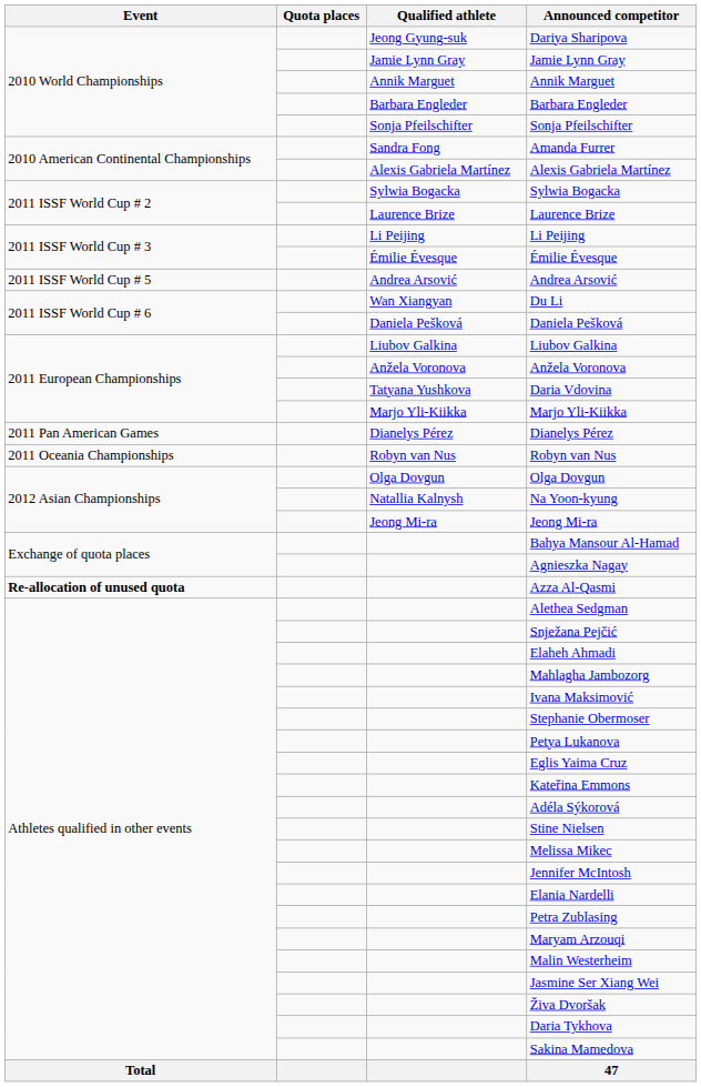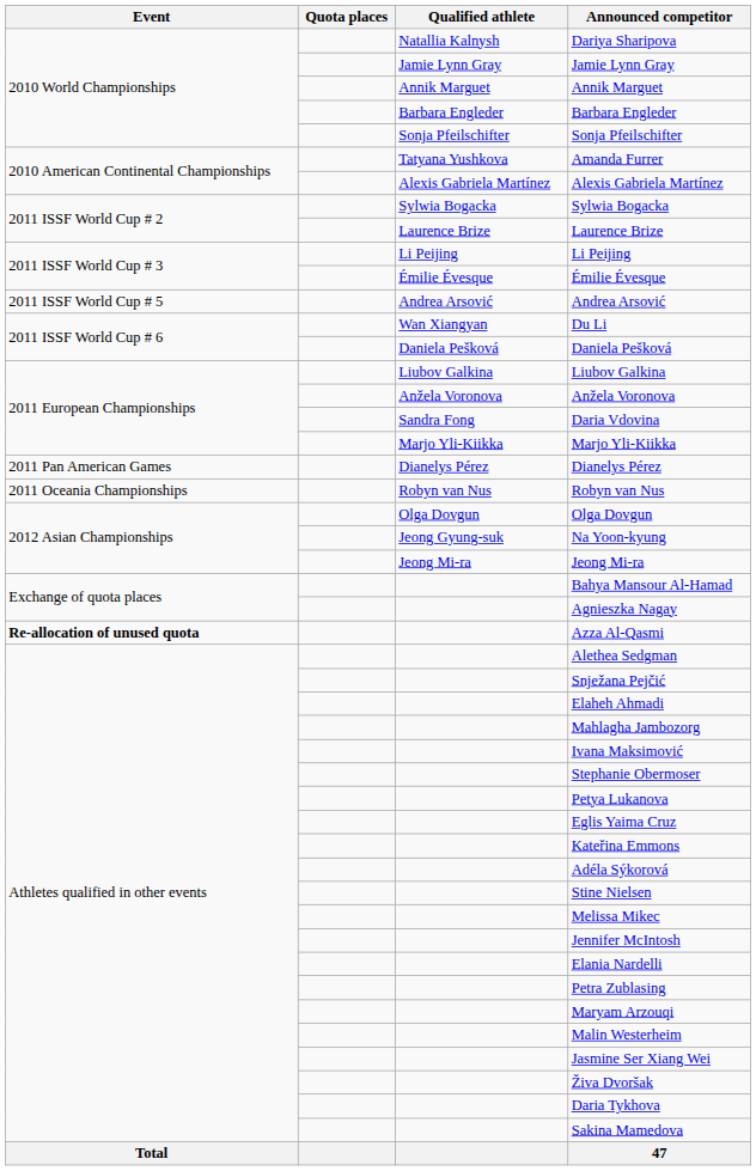 <table class=wikitable style="text-align:left" width=800>
 <tr>
 <th>Event</th>
 <th>Quota places</th>
 <th>Qualified athlete</th>
 <th>Announced competitor</th>
 </tr>
 <tr>
 <td rowspan="5">2010 World Championships</td>
 <td></td>
-<td><a href='#'>Jeong Gyung-suk</a></td>
+<td><a href='#'>Natallia Kalnysh</a></td>
 <td><a href='#'>Dariya Sharipova</a></td>
 </tr>
 <tr>
 <td></td>
 <td><a href='#'>Jamie Lynn Gray</a></td>
 <td><a href='#'>Jamie Lynn Gray</a></td>
 </tr>
 <tr>
 <td></td>
 <td><a href='#'>Annik Marguet</a></td>
 <td><a href='#'>Annik Marguet</a></td>
 </tr>
 <tr>
 <td></td>
 <td><a href='#'>Barbara Engleder</a></td>
 <td><a href='#'>Barbara Engleder</a></td>
 </tr>
 <tr>
 <td></td>
 <td><a href='#'>Sonja Pfeilschifter</a></td>
 <td><a href='#'>Sonja Pfeilschifter</a></td>
 </tr>
 <tr>
 <td rowspan="2">2010 American Continental Championships</td>
 <td></td>
-<td><a href='#'>Sandra Fong</a></td>
+<td><a href='#'>Tatyana Yushkova</a></td>
 <td><a href='#'>Amanda Furrer</a></td>
 </tr>
 <tr>
 <td></td>
 <td><a href='#'>Alexis Gabriela Martínez</a></td>
 <td><a href='#'>Alexis Gabriela Martínez</a></td>
 </tr>
 <tr>
 <td rowspan="2">2011 ISSF World Cup # 2</td>
 <td></td>
 <td><a href='#'>Sylwia Bogacka</a></td>
 <td><a href='#'>Sylwia Bogacka</a></td>
 </tr>
 <tr>
 <td></td>
 <td><a href='#'>Laurence Brize</a></td>
 <td><a href='#'>Laurence Brize</a></td>
 </tr>
 <tr>
 <td rowspan="2">2011 ISSF World Cup # 3</td>
 <td></td>
 <td><a href='#'>Li Peijing</a></td>
 <td><a href='#'>Li Peijing</a></td>
 </tr>
 <tr>
 <td></td>
 <td><a href='#'>Émilie Évesque</a></td>
 <td><a href='#'>Émilie Évesque</a></td>
 </tr>
 <tr>
 <td rowspan="1">2011 ISSF World Cup # 5</td>
 <td></td>
 <td><a href='#'>Andrea Arsović</a></td>
 <td><a href='#'>Andrea Arsović</a></td>
 </tr>
 <tr>
 <td rowspan="2">2011 ISSF World Cup # 6</td>
 <td></td>
 <td><a href='#'>Wan Xiangyan</a></td>
 <td><a href='#'>Du Li</a></td>
 </tr>
 <tr>
 <td></td>
 <td><a href='#'>Daniela Pešková</a></td>
 <td><a href='#'>Daniela Pešková</a></td>
 </tr>
 <tr>
 <td rowspan="4">2011 European Championships</td>
 <td></td>
 <td><a href='#'>Liubov Galkina</a></td>
 <td><a href='#'>Liubov Galkina</a></td>
 </tr>
 <tr>
 <td></td>
 <td><a href='#'>Anžela Voronova</a></td>
 <td><a href='#'>Anžela Voronova</a></td>
 </tr>
 <tr>
 <td></td>
-<td><a href='#'>Tatyana Yushkova</a></td>
+<td><a href='#'>Sandra Fong</a></td>
 <td><a href='#'>Daria Vdovina</a></td>
 </tr>
 <tr>
 <td></td>
 <td><a href='#'>Marjo Yli-Kiikka</a></td>
 <td><a href='#'>Marjo Yli-Kiikka</a></td>
 </tr>
 <tr>
 <td rowspan="1">2011 Pan American Games</td>
 <td></td>
 <td><a href='#'>Dianelys Pérez</a></td>
 <td><a href='#'>Dianelys Pérez</a></td>
 </tr>
 <tr>
 <td rowspan="1">2011 Oceania Championships</td>
 <td></td>
 <td><a href='#'>Robyn van Nus</a></td>
 <td><a href='#'>Robyn van Nus</a></td>
 </tr>
 <tr>
 <td rowspan="3">2012 Asian Championships</td>
 <td></td>
 <td><a href='#'>Olga Dovgun</a></td>
 <td><a href='#'>Olga Dovgun</a></td>
 </tr>
 <tr>
 <td></td>
-<td><a href='#'>Natallia Kalnysh</a></td>
+<td><a href='#'>Jeong Gyung-suk</a></td>
 <td><a href='#'>Na Yoon-kyung</a></td>
 </tr>
 <tr>
 <td></td>
 <td><a href='#'>Jeong Mi-ra</a></td>
 <td><a href='#'>Jeong Mi-ra</a></td>
 </tr>
 <tr>
 <td rowspan="2">Exchange of quota places</td>
 <td></td>
 <td></td>
 <td><a href='#'>Bahya Mansour Al-Hamad</a></td>
 </tr>
 <tr>
 <td></td>
 <td></td>
 <td><a href='#'>Agnieszka Nagay</a></td>
 </tr>
 <tr>
 <td rowspan="1"><strong>Re-allocation of unused quota</strong></td>
 <td></td>
 <td></td>
 <td><a href='#'>Azza Al-Qasmi</a></td>
 </tr>
 <tr>
 <td rowspan="21">Athletes qualified in other events</td>
 <td></td>
 <td></td>
 <td><a href='#'>Alethea Sedgman</a></td>
 </tr>
 <tr>
 <td></td>
 <td></td>
 <td><a href='#'>Snježana Pejčić</a></td>
 </tr>
 <tr>
 <td></td>
 <td></td>
 <td><a href='#'>Elaheh Ahmadi</a></td>
 </tr>
 <tr>
 <td></td>
 <td></td>
 <td><a href='#'>Mahlagha Jambozorg</a></td>
 </tr>
 <tr>
 <td></td>
 <td></td>
 <td><a href='#'>Ivana Maksimović</a></td>
 </tr>
 <tr>
 <td></td>
 <td></td>
 <td><a href='#'>Stephanie Obermoser</a></td>
 </tr>
 <tr>
 <td></td>
 <td></td>
 <td><a href='#'>Petya Lukanova</a></td>
 </tr>
 <tr>
 <td></td>
 <td></td>
 <td><a href='#'>Eglis Yaima Cruz</a></td>
 </tr>
 <tr>
 <td></td>
 <td></td>
 <td><a href='#'>Kateřina Emmons</a></td>
 </tr>
 <tr>
 <td></td>
 <td></td>
 <td><a href='#'>Adéla Sýkorová</a></td>
 </tr>
 <tr>
 <td></td>
 <td></td>
 <td><a href='#'>Stine Nielsen</a></td>
 </tr>
 <tr>
 <td></td>
 <td></td>
 <td><a href='#'>Melissa Mikec</a></td>
 </tr>
 <tr>
 <td></td>
 <td></td>
 <td><a href='#'>Jennifer McIntosh</a></td>
 </tr>
 <tr>
 <td></td>
 <td></td>
 <td><a href='#'>Elania Nardelli</a></td>
 </tr>
 <tr>
 <td></td>
 <td></td>
 <td><a href='#'>Petra Zublasing</a></td>
 </tr>
 <tr>
 <td></td>
 <td></td>
 <td><a href='#'>Maryam Arzouqi</a></td>
 </tr>
 <tr>
 <td></td>
 <td></td>
 <td><a href='#'>Malin Westerheim</a></td>
 </tr>
 <tr>
 <td></td>
 <td></td>
 <td><a href='#'>Jasmine Ser Xiang Wei</a></td>
 </tr>
 <tr>
 <td></td>
 <td></td>
 <td><a href='#'>Živa Dvoršak</a></td>
 </tr>
 <tr>
 <td></td>
 <td></td>
 <td><a href='#'>Daria Tykhova</a></td>
 </tr>
 <tr>
 <td></td>
 <td></td>
 <td><a href='#'>Sakina Mamedova</a></td>
 </tr>
 <tr>
 <th>Total</th>
 <th></th>
 <th></th>
 <th>47</th>
 </tr>
 </table>
